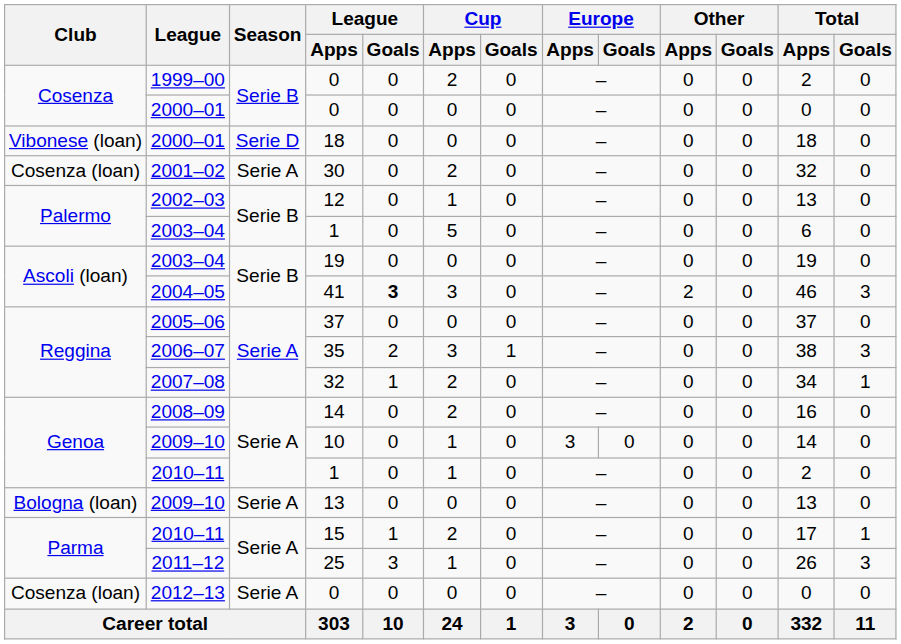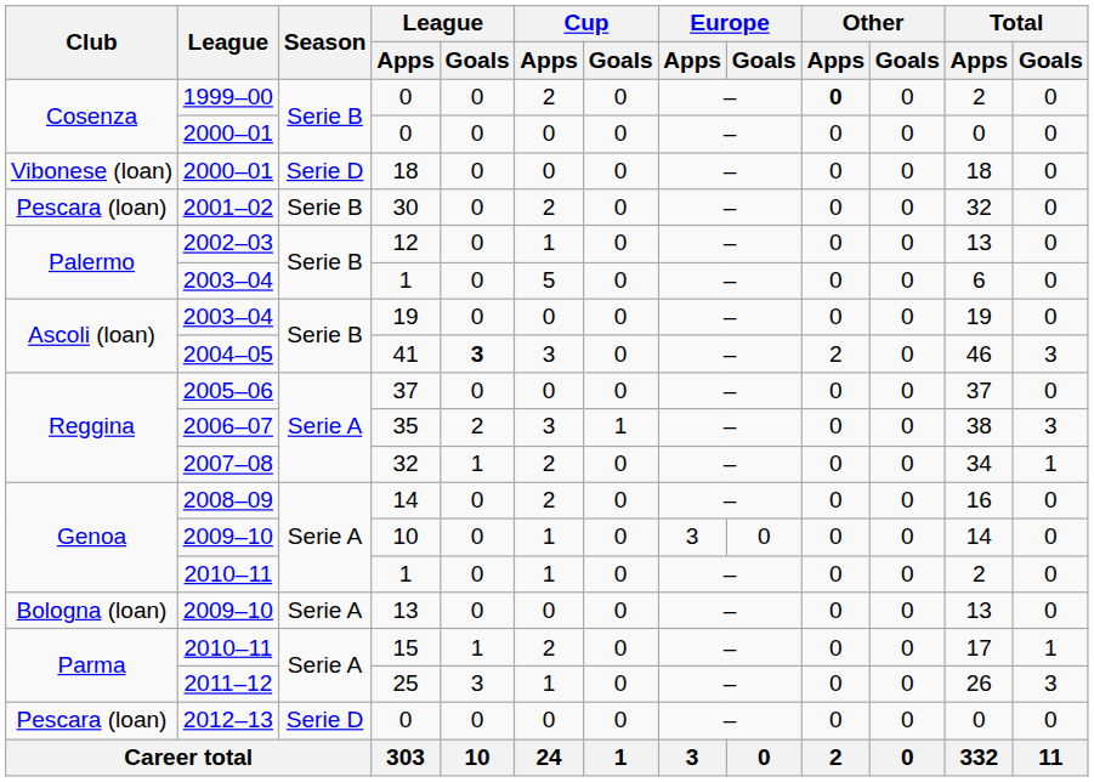 <table class="wikitable" style="text-align:center">
 <tr>
 <th rowspan="2">Club</th>
 <th rowspan="2">League</th>
 <th rowspan="2">Season</th>
 <th colspan="2">League</th>
 <th colspan="2"><a href='#'>Cup</a></th>
 <th colspan="2"><a href='#'>Europe</a></th>
 <th colspan="2">Other</th>
 <th colspan="2">Total</th>
 </tr>
 <tr>
 <th>Apps</th>
 <th>Goals</th>
 <th>Apps</th>
 <th>Goals</th>
 <th>Apps</th>
 <th>Goals</th>
 <th>Apps</th>
 <th>Goals</th>
 <th>Apps</th>
 <th>Goals</th>
 </tr>
 <tr>
 <td rowspan="2"><a href='#'>Cosenza</a></td>
 <td><a href='#'>1999–00</a></td>
 <td rowspan="2"><a href='#'>Serie B</a></td>
 <td>0</td>
 <td>0</td>
 <td>2</td>
 <td>0</td>
 <td colspan="2">–</td>
-<td>0</td>
+<td><strong>0</strong></td>
 <td>0</td>
 <td>2</td>
 <td>0</td>
 </tr>
 <tr>
 <td><a href='#'>2000–01</a></td>
 <td>0</td>
 <td>0</td>
 <td>0</td>
 <td>0</td>
 <td colspan="2">–</td>
 <td>0</td>
 <td>0</td>
 <td>0</td>
 <td>0</td>
 </tr>
 <tr>
 <td><a href='#'>Vibonese</a> (loan)</td>
 <td><a href='#'>2000–01</a></td>
 <td><a href='#'>Serie D</a></td>
 <td>18</td>
 <td>0</td>
 <td>0</td>
 <td>0</td>
 <td colspan="2">–</td>
 <td>0</td>
 <td>0</td>
 <td>18</td>
 <td>0</td>
 </tr>
 <tr>
-<td>Cosenza (loan)</td>
+<td><a href='#'>Pescara</a> (loan)</td>
 <td><a href='#'>2001–02</a></td>
-<td>Serie A</td>
+<td>Serie B</td>
 <td>30</td>
 <td>0</td>
 <td>2</td>
 <td>0</td>
 <td colspan="2">–</td>
 <td>0</td>
 <td>0</td>
 <td>32</td>
 <td>0</td>
 </tr>
 <tr>
 <td rowspan="2"><a href='#'>Palermo</a></td>
 <td><a href='#'>2002–03</a></td>
 <td rowspan="2">Serie B</td>
 <td>12</td>
 <td>0</td>
 <td>1</td>
 <td>0</td>
 <td colspan="2">–</td>
 <td>0</td>
 <td>0</td>
 <td>13</td>
 <td>0</td>
 </tr>
 <tr>
 <td><a href='#'>2003–04</a></td>
 <td>1</td>
 <td>0</td>
 <td>5</td>
 <td>0</td>
 <td colspan="2">–</td>
 <td>0</td>
 <td>0</td>
 <td>6</td>
 <td>0</td>
 </tr>
 <tr>
 <td rowspan="2"><a href='#'>Ascoli</a> (loan)</td>
 <td><a href='#'>2003–04</a></td>
 <td rowspan="2">Serie B</td>
 <td>19</td>
 <td>0</td>
 <td>0</td>
 <td>0</td>
 <td colspan="2">–</td>
 <td>0</td>
 <td>0</td>
 <td>19</td>
 <td>0</td>
 </tr>
 <tr>
 <td><a href='#'>2004–05</a></td>
 <td>41</td>
 <td><strong>3</strong></td>
 <td>3</td>
 <td>0</td>
 <td colspan="2">–</td>
 <td>2</td>
 <td>0</td>
 <td>46</td>
 <td>3</td>
 </tr>
 <tr>
 <td rowspan="3"><a href='#'>Reggina</a></td>
 <td><a href='#'>2005–06</a></td>
 <td rowspan="3"><a href='#'>Serie A</a></td>
 <td>37</td>
 <td>0</td>
 <td>0</td>
 <td>0</td>
 <td colspan="2">–</td>
 <td>0</td>
 <td>0</td>
 <td>37</td>
 <td>0</td>
 </tr>
 <tr>
 <td><a href='#'>2006–07</a></td>
 <td>35</td>
 <td>2</td>
 <td>3</td>
 <td>1</td>
 <td colspan="2">–</td>
 <td>0</td>
 <td>0</td>
 <td>38</td>
 <td>3</td>
 </tr>
 <tr>
 <td><a href='#'>2007–08</a></td>
 <td>32</td>
 <td>1</td>
 <td>2</td>
 <td>0</td>
 <td colspan="2">–</td>
 <td>0</td>
 <td>0</td>
 <td>34</td>
 <td>1</td>
 </tr>
 <tr>
 <td rowspan="3"><a href='#'>Genoa</a></td>
 <td><a href='#'>2008–09</a></td>
 <td rowspan="3">Serie A</td>
 <td>14</td>
 <td>0</td>
 <td>2</td>
 <td>0</td>
 <td colspan="2">–</td>
 <td>0</td>
 <td>0</td>
 <td>16</td>
 <td>0</td>
 </tr>
 <tr>
 <td><a href='#'>2009–10</a></td>
 <td>10</td>
 <td>0</td>
 <td>1</td>
 <td>0</td>
 <td>3</td>
 <td>0</td>
 <td>0</td>
 <td>0</td>
 <td>14</td>
 <td>0</td>
 </tr>
 <tr>
 <td><a href='#'>2010–11</a></td>
 <td>1</td>
 <td>0</td>
 <td>1</td>
 <td>0</td>
 <td colspan="2">–</td>
 <td>0</td>
 <td>0</td>
 <td>2</td>
 <td>0</td>
 </tr>
 <tr>
 <td><a href='#'>Bologna</a> (loan)</td>
 <td><a href='#'>2009–10</a></td>
 <td>Serie A</td>
 <td>13</td>
 <td>0</td>
 <td>0</td>
 <td>0</td>
 <td colspan="2">–</td>
 <td>0</td>
 <td>0</td>
 <td>13</td>
 <td>0</td>
 </tr>
 <tr>
 <td rowspan="2"><a href='#'>Parma</a></td>
 <td><a href='#'>2010–11</a></td>
 <td rowspan="2">Serie A</td>
 <td>15</td>
 <td>1</td>
 <td>2</td>
 <td>0</td>
 <td colspan="2">–</td>
 <td>0</td>
 <td>0</td>
 <td>17</td>
 <td>1</td>
 </tr>
 <tr>
 <td><a href='#'>2011–12</a></td>
 <td>25</td>
 <td>3</td>
 <td>1</td>
 <td>0</td>
 <td colspan="2">–</td>
 <td>0</td>
 <td>0</td>
 <td>26</td>
 <td>3</td>
 </tr>
 <tr>
-<td>Cosenza (loan)</td>
+<td><a href='#'>Pescara</a> (loan)</td>
 <td><a href='#'>2012–13</a></td>
-<td>Serie A</td>
+<td><a href='#'>Serie D</a></td>
 <td>0</td>
 <td>0</td>
 <td>0</td>
 <td>0</td>
 <td colspan="2">–</td>
 <td>0</td>
 <td>0</td>
 <td>0</td>
 <td>0</td>
 </tr>
 <tr>
 <th colspan="3">Career total</th>
 <th>303</th>
 <th>10</th>
 <th>24</th>
 <th>1</th>
 <th>3</th>
 <th>0</th>
 <th>2</th>
 <th>0</th>
 <th>332</th>
 <th>11</th>
 </tr>
 </table>
